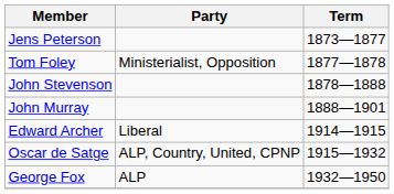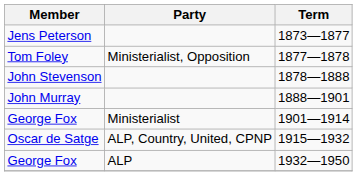 <table class="wikitable">
 <tr>
 <th>Member</th>
 <th>Party</th>
 <th>Term</th>
 </tr>
 <tr>
 <td><a href='#'>Jens Peterson</a></td>
 <td></td>
 <td>1873—1877</td>
 </tr>
 <tr>
 <td><a href='#'>Tom Foley</a></td>
 <td>Ministerialist, Opposition</td>
 <td>1877—1878</td>
 </tr>
 <tr>
 <td><a href='#'>John Stevenson</a></td>
 <td></td>
 <td>1878—1888</td>
 </tr>
 <tr>
 <td><a href='#'>John Murray</a></td>
 <td></td>
 <td>1888—1901</td>
 </tr>
 <tr>
-<td><a href='#'>Edward Archer</a></td>
-<td>Liberal</td>
-<td>1914—1915</td>
+<td><a href='#'>George Fox</a></td>
+<td>Ministerialist</td>
+<td>1901—1914</td>
 </tr>
 <tr>
 <td><a href='#'>Oscar de Satge</a></td>
 <td>ALP, Country, United, CPNP</td>
 <td>1915—1932</td>
 </tr>
 <tr>
 <td><a href='#'>George Fox</a></td>
 <td>ALP</td>
 <td>1932—1950</td>
 </tr>
 <tr>
 </tr>
 </table>
